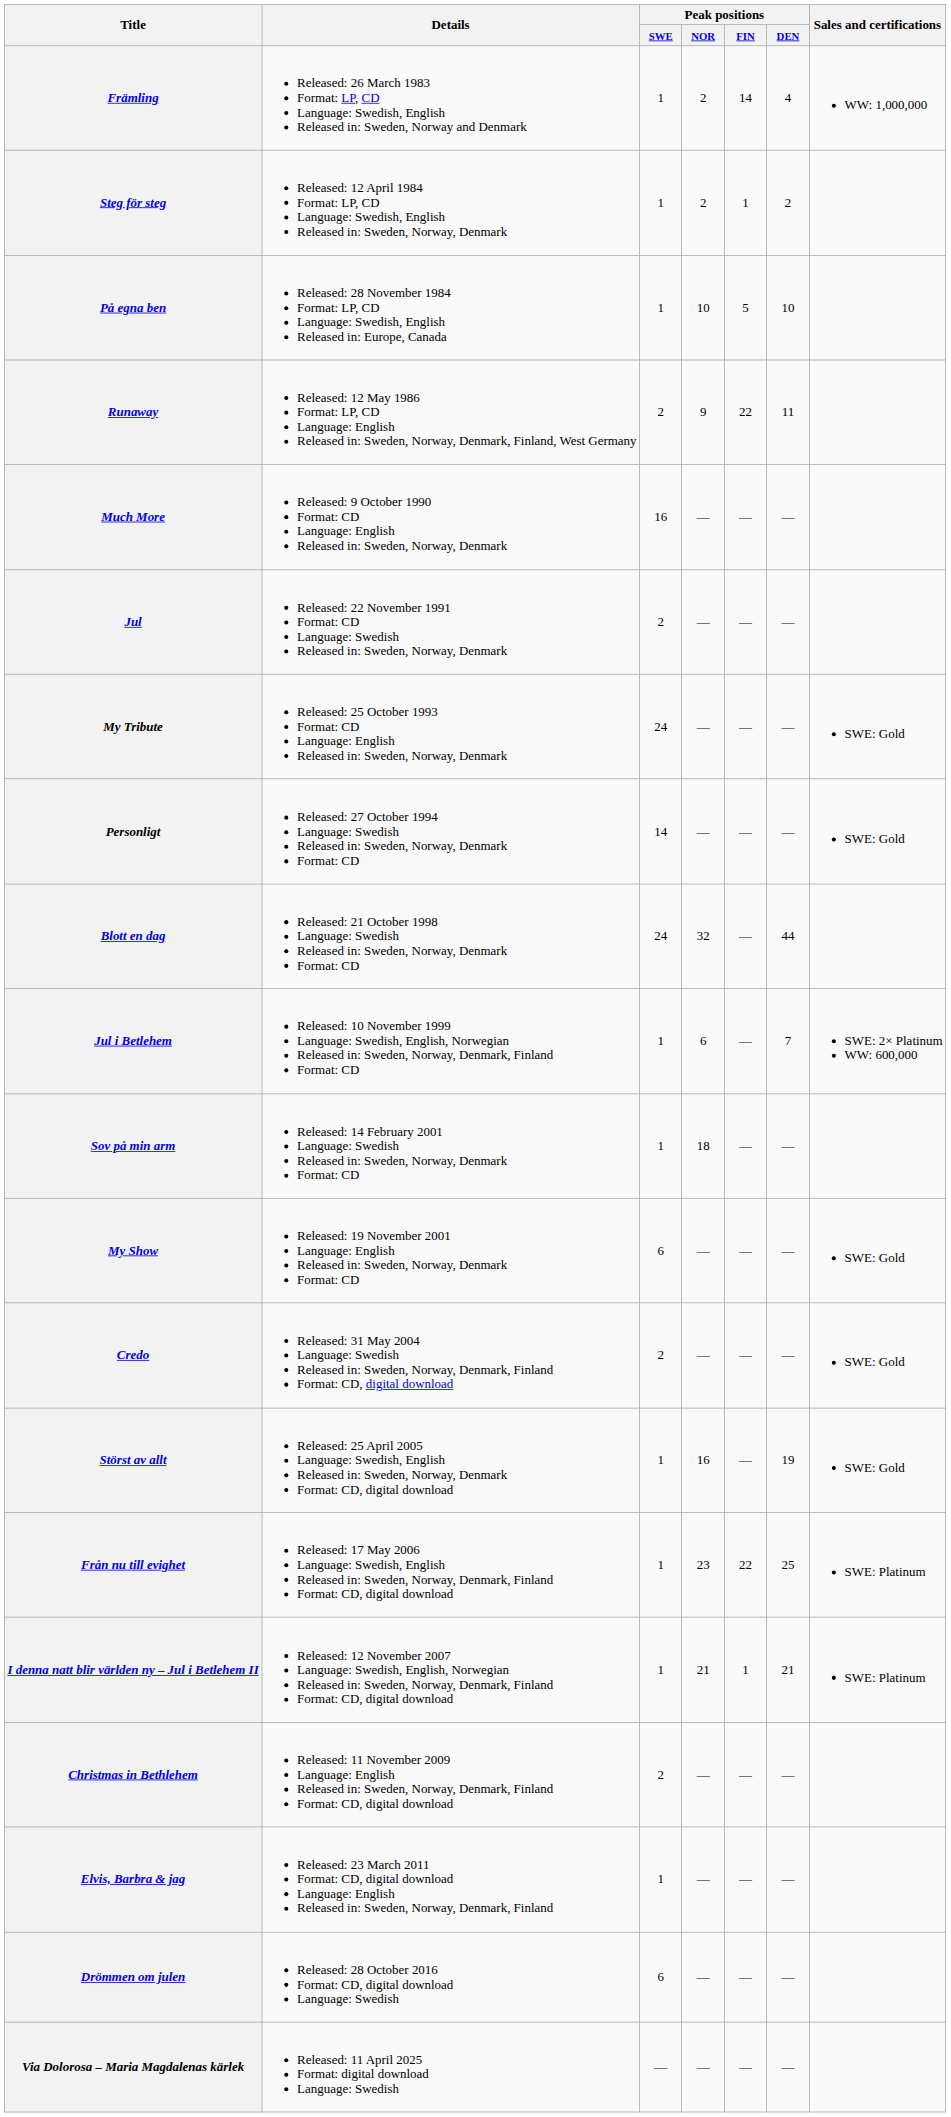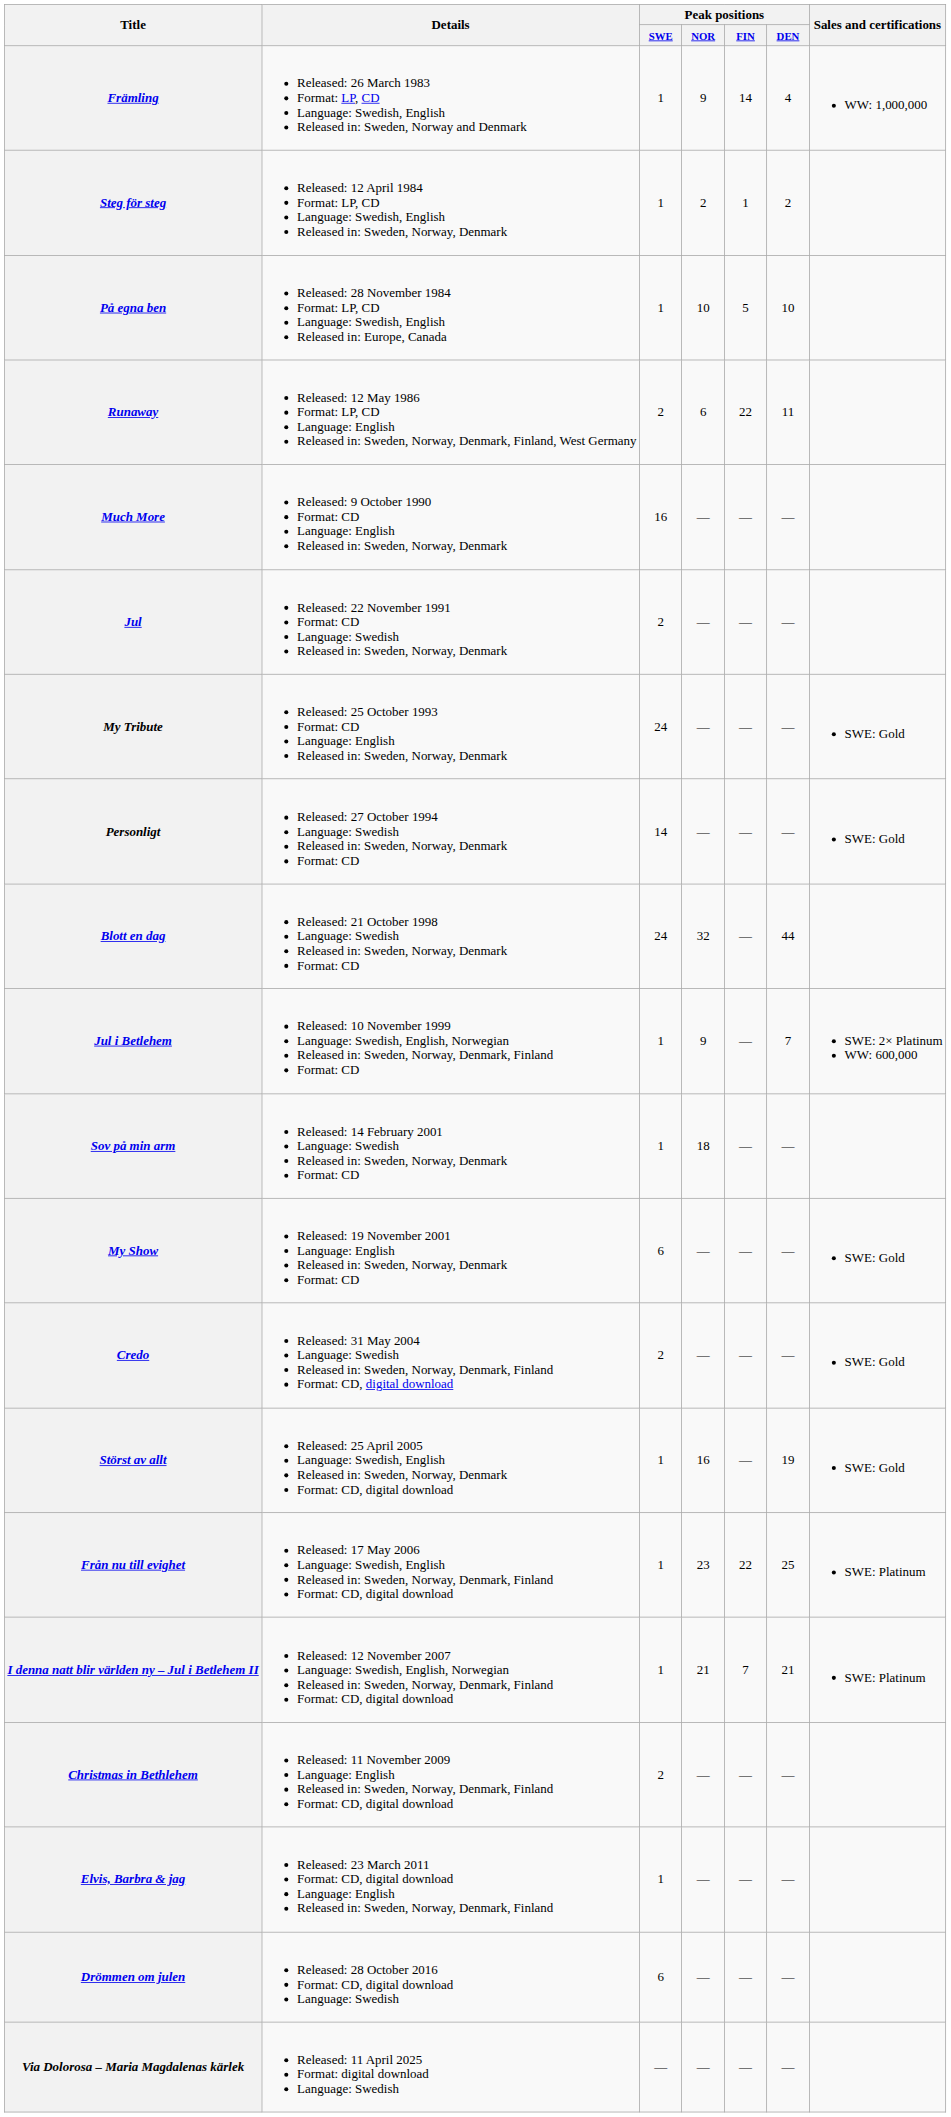 <table class="wikitable plainrowheaders">
 <tr>
 <th scope="col" rowspan="2">Title</th>
 <th scope="col" rowspan="2">Details</th>
 <th scope="col" colspan="4">Peak positions</th>
 <th scope="col" rowspan="2">Sales and certifications</th>
 </tr>
 <tr>
 <th width="45"><small><a href='#'>SWE</a></small><br></th>
 <th width="45"><small><a href='#'>NOR</a></small><br></th>
 <th width="45"><small><a href='#'>FIN</a></small><br></th>
 <th width="45"><small><a href='#'>DEN</a></small><br></th>
 </tr>
 <tr>
 <th scope="row"><em><a href='#'>Främling</a></em></th>
 <td><br><ul><li>Released: 26 March 1983</li><li>Format: <a href='#'>LP</a>, <a href='#'>CD</a></li><li>Language: Swedish, English</li><li>Released in: Sweden, Norway and Denmark</li></ul></td>
 <td align="center">1</td>
-<td align="center">2</td>
+<td align="center">9</td>
 <td align="center">14</td>
 <td align="center">4</td>
 <td><br><ul><li>WW: 1,000,000</li></ul></td>
 </tr>
 <tr>
 <th scope="row"><em><a href='#'>Steg för steg</a></em></th>
 <td><br><ul><li>Released: 12 April 1984</li><li>Format: LP, CD</li><li>Language: Swedish, English</li><li>Released in: Sweden, Norway, Denmark</li></ul></td>
 <td align="center">1</td>
 <td align="center">2</td>
 <td align="center">1</td>
 <td align="center">2</td>
 <td></td>
 </tr>
 <tr>
 <th scope="row"><em><a href='#'>På egna ben</a></em></th>
 <td><br><ul><li>Released: 28 November 1984</li><li>Format: LP, CD</li><li>Language: Swedish, English</li><li>Released in: Europe, Canada</li></ul></td>
 <td align="center">1</td>
 <td align="center">10</td>
 <td align="center">5</td>
 <td align="center">10</td>
 <td></td>
 </tr>
 <tr>
 <th scope="row"><em><a href='#'>Runaway</a></em></th>
 <td><br><ul><li>Released: 12 May 1986</li><li>Format: LP, CD</li><li>Language: English</li><li>Released in: Sweden, Norway, Denmark, Finland, West Germany</li></ul></td>
 <td align="center">2</td>
-<td align="center">9</td>
+<td align="center">6</td>
 <td align="center">22</td>
 <td align="center">11</td>
 <td></td>
 </tr>
 <tr>
 <th scope="row"><em><a href='#'>Much More</a></em></th>
 <td><br><ul><li>Released: 9 October 1990</li><li>Format: CD</li><li>Language: English</li><li>Released in: Sweden, Norway, Denmark</li></ul></td>
 <td align="center">16</td>
 <td align="center">—</td>
 <td align="center">—</td>
 <td align="center">—</td>
 <td></td>
 </tr>
 <tr>
 <th scope="row"><em><a href='#'>Jul</a></em></th>
 <td><br><ul><li>Released: 22 November 1991</li><li>Format: CD</li><li>Language: Swedish</li><li>Released in: Sweden, Norway, Denmark</li></ul></td>
 <td align="center">2</td>
 <td align="center">—</td>
 <td align="center">—</td>
 <td align="center">—</td>
 <td></td>
 </tr>
 <tr>
 <th scope="row"><em>My Tribute</em></th>
 <td><br><ul><li>Released: 25 October 1993</li><li>Format: CD</li><li>Language: English</li><li>Released in: Sweden, Norway, Denmark</li></ul></td>
 <td align="center">24</td>
 <td align="center">—</td>
 <td align="center">—</td>
 <td align="center">—</td>
 <td><br><ul><li>SWE: Gold</li></ul></td>
 </tr>
 <tr>
 <th scope="row"><em>Personligt</em></th>
 <td><br><ul><li>Released: 27 October 1994</li><li>Language: Swedish</li><li>Released in: Sweden, Norway, Denmark</li><li>Format: CD</li></ul></td>
 <td align="center">14</td>
 <td align="center">—</td>
 <td align="center">—</td>
 <td align="center">—</td>
 <td><br><ul><li>SWE: Gold</li></ul></td>
 </tr>
 <tr>
 <th scope="row"><em><a href='#'>Blott en dag</a></em></th>
 <td><br><ul><li>Released: 21 October 1998</li><li>Language: Swedish</li><li>Released in: Sweden, Norway, Denmark</li><li>Format: CD</li></ul></td>
 <td align="center">24</td>
 <td align="center">32</td>
 <td align="center">—</td>
 <td align="center">44</td>
 <td></td>
 </tr>
 <tr>
 <th scope="row"><em><a href='#'>Jul i Betlehem</a></em></th>
 <td><br><ul><li>Released: 10 November 1999</li><li>Language: Swedish, English, Norwegian</li><li>Released in: Sweden, Norway, Denmark, Finland</li><li>Format: CD</li></ul></td>
 <td align="center">1</td>
-<td align="center">6</td>
+<td align="center">9</td>
 <td align="center">—</td>
 <td align="center">7</td>
 <td><br><ul><li>SWE: 2× Platinum</li><li>WW: 600,000</li></ul></td>
 </tr>
 <tr>
 <th scope="row"><em><a href='#'>Sov på min arm</a></em></th>
 <td><br><ul><li>Released: 14 February 2001</li><li>Language: Swedish</li><li>Released in: Sweden, Norway, Denmark</li><li>Format: CD</li></ul></td>
 <td align="center">1</td>
 <td align="center">18</td>
 <td align="center">—</td>
 <td align="center">—</td>
 <td></td>
 </tr>
 <tr>
 <th scope="row"><em><a href='#'>My Show</a></em></th>
 <td><br><ul><li>Released: 19 November 2001</li><li>Language: English</li><li>Released in: Sweden, Norway, Denmark</li><li>Format: CD</li></ul></td>
 <td align="center">6</td>
 <td align="center">—</td>
 <td align="center">—</td>
 <td align="center">—</td>
 <td><br><ul><li>SWE: Gold</li></ul></td>
 </tr>
 <tr>
 <th scope="row"><em><a href='#'>Credo</a></em></th>
 <td><br><ul><li>Released: 31 May 2004</li><li>Language: Swedish</li><li>Released in: Sweden, Norway, Denmark, Finland</li><li>Format: CD, <a href='#'>digital download</a></li></ul></td>
 <td align="center">2</td>
 <td align="center">—</td>
 <td align="center">—</td>
 <td align="center">—</td>
 <td><br><ul><li>SWE: Gold</li></ul></td>
 </tr>
 <tr>
 <th scope="row"><em><a href='#'>Störst av allt</a></em></th>
 <td><br><ul><li>Released: 25 April 2005</li><li>Language: Swedish, English</li><li>Released in: Sweden, Norway, Denmark</li><li>Format: CD, digital download</li></ul></td>
 <td align="center">1</td>
 <td align="center">16</td>
 <td align="center">—</td>
 <td align="center">19</td>
 <td><br><ul><li>SWE: Gold</li></ul></td>
 </tr>
 <tr>
 <th scope="row"><em><a href='#'>Från nu till evighet</a></em></th>
 <td><br><ul><li>Released: 17 May 2006</li><li>Language: Swedish, English</li><li>Released in: Sweden, Norway, Denmark, Finland</li><li>Format: CD, digital download</li></ul></td>
 <td align="center">1</td>
 <td align="center">23</td>
 <td align="center">22</td>
 <td align="center">25</td>
 <td><br><ul><li>SWE: Platinum</li></ul></td>
 </tr>
 <tr>
 <th scope="row"><em><a href='#'>I denna natt blir världen ny – Jul i Betlehem II</a></em></th>
 <td><br><ul><li>Released: 12 November 2007</li><li>Language: Swedish, English, Norwegian</li><li>Released in: Sweden, Norway, Denmark, Finland</li><li>Format: CD, digital download</li></ul></td>
 <td align="center">1</td>
 <td align="center">21</td>
-<td align="center">1</td>
+<td align="center">7</td>
 <td align="center">21</td>
 <td><br><ul><li>SWE: Platinum</li></ul></td>
 </tr>
 <tr>
 <th scope="row"><em><a href='#'>Christmas in Bethlehem</a></em></th>
 <td><br><ul><li>Released: 11 November 2009</li><li>Language: English</li><li>Released in: Sweden, Norway, Denmark, Finland</li><li>Format: CD, digital download</li></ul></td>
 <td align="center">2</td>
 <td align="center">—</td>
 <td align="center">—</td>
 <td align="center">—</td>
 <td></td>
 </tr>
 <tr>
 <th scope="row"><em><a href='#'>Elvis, Barbra & jag</a></em></th>
 <td><br><ul><li>Released: 23 March 2011</li><li>Format: CD, digital download</li><li>Language: English</li><li>Released in: Sweden, Norway, Denmark, Finland</li></ul></td>
 <td align="center">1</td>
 <td align="center">—</td>
 <td align="center">—</td>
 <td align="center">—</td>
 <td></td>
 </tr>
 <tr>
 <th scope="row"><em><a href='#'>Drömmen om julen</a></em></th>
 <td><br><ul><li>Released: 28 October 2016</li><li>Format: CD, digital download</li><li>Language: Swedish</li></ul></td>
 <td align="center">6</td>
 <td align="center">—</td>
 <td align="center">—</td>
 <td align="center">—</td>
 <td></td>
 </tr>
 <tr>
 <th scope="row"><em>Via Dolorosa – Maria Magdalenas kärlek</em></th>
 <td><br><ul><li>Released: 11 April 2025</li><li>Format: digital download</li><li>Language: Swedish</li></ul></td>
 <td align="center">—</td>
 <td align="center">—</td>
 <td align="center">—</td>
 <td align="center">—</td>
 <td></td>
 </tr>
 </table>
